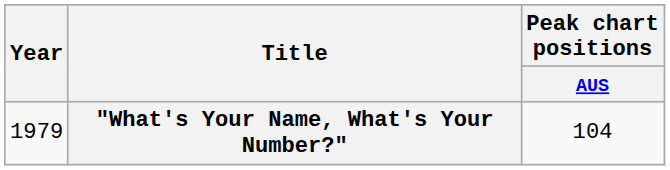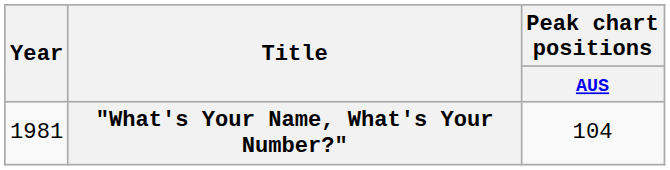 <table class="wikitable plainrowheaders" style="text-align:center;" border="1">
 <tr>
 <th scope="col" rowspan="2">Year</th>
 <th scope="col" rowspan="2" style="width:20em;">Title</th>
 <th scope="col" colspan="1">Peak chart<br>positions</th>
 </tr>
 <tr>
 <th scope="col" style="text-align:center;"><small><a href='#'>AUS</a></small><br></th>
 </tr>
 <tr>
-<td>1979</td>
+<td>1981</td>
 <th scope="row">"What's Your Name, What's Your Number?"</th>
 <td style="text-align:center;">104</td>
 </tr>
 </table>
